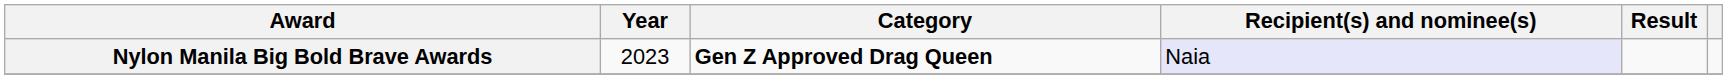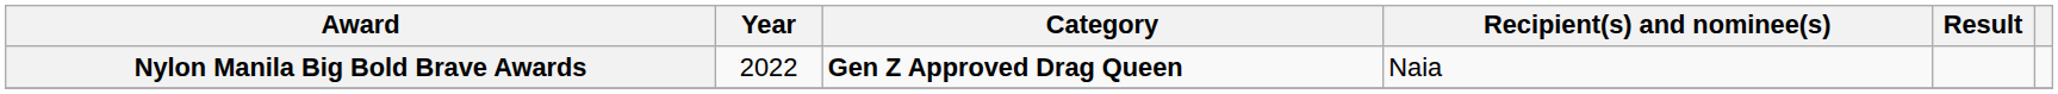 <table class="wikitable sortable plainrowheaders" style="width: 100%;">
 <tr>
 <th scope="col">Award</th>
 <th scope="col">Year</th>
 <th scope="col">Category</th>
 <th scope="col">Recipient(s) and nominee(s)</th>
 <th scope="col" style="width: 5%;">Result</th>
 <th scope="col" class="unsortable"></th>
 </tr>
 <tr>
 <th scope="row" style="text-align: center;">Nylon Manila Big Bold Brave Awards</th>
-<td style="text-align: center;">2023</td>
+<td style="text-align: center;">2022</td>
 <td><strong>Gen Z Approved Drag Queen</strong></td>
-<td style="background: lavender;">Naia</td>
+<td>Naia</td>
 <td></td>
 <td style="text-align: center;"></td>
 </tr>
 <tr>
 </tr>
 </table>
